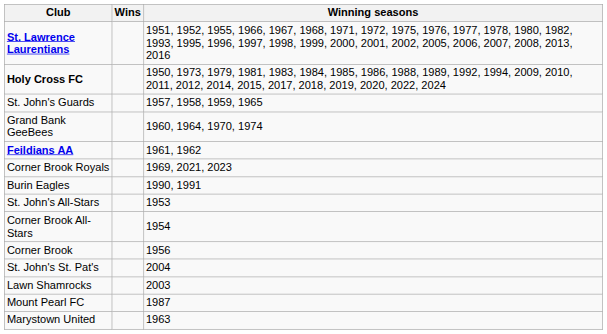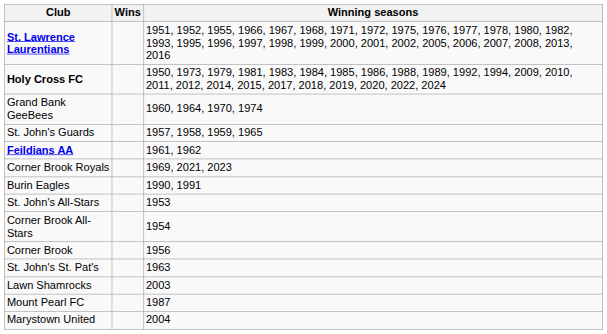 <table class="wikitable">
 <tr>
 <th style="width:18%;">Club</th>
 <th>Wins</th>
 <th>Winning seasons</th>
 </tr>
 <tr>
 <td><strong><a href='#'>St. Lawrence Laurentians</a></strong></td>
 <td></td>
 <td>1951, 1952, 1955, 1966, 1967, 1968, 1971, 1972, 1975, 1976, 1977, 1978, 1980, 1982, 1993, 1995, 1996, 1997, 1998, 1999, 2000, 2001, 2002, 2005, 2006, 2007, 2008, 2013, 2016</td>
 </tr>
 <tr>
 <td><strong>Holy Cross FC</strong></td>
 <td></td>
 <td>1950, 1973, 1979, 1981, 1983, 1984, 1985, 1986, 1988, 1989, 1992, 1994, 2009, 2010, 2011, 2012, 2014, 2015, 2017, 2018, 2019, 2020, 2022, 2024</td>
 </tr>
 <tr>
+<td>Grand Bank GeeBees</td>
+<td></td>
+<td>1960, 1964, 1970, 1974</td>
+</tr>
+<tr>
 <td>St. John's Guards</td>
 <td></td>
 <td>1957, 1958, 1959, 1965</td>
-</tr>
-<tr>
-<td>Grand Bank GeeBees</td>
-<td></td>
-<td>1960, 1964, 1970, 1974</td>
 </tr>
 <tr>
 <td><strong><a href='#'>Feildians AA</a></strong></td>
 <td></td>
 <td>1961, 1962</td>
 </tr>
 <tr>
 <td>Corner Brook Royals</td>
 <td></td>
 <td>1969, 2021, 2023</td>
 </tr>
 <tr>
 <td>Burin Eagles</td>
 <td></td>
 <td>1990, 1991</td>
 </tr>
 <tr>
 <td>St. John's All-Stars</td>
 <td></td>
 <td>1953</td>
 </tr>
 <tr>
 <td>Corner Brook All-Stars</td>
 <td></td>
 <td>1954</td>
 </tr>
 <tr>
 <td>Corner Brook</td>
 <td></td>
 <td>1956</td>
 </tr>
 <tr>
 <td>St. John's St. Pat's</td>
 <td></td>
-<td>2004</td>
+<td>1963</td>
 </tr>
 <tr>
 <td>Lawn Shamrocks</td>
 <td></td>
 <td>2003</td>
 </tr>
 <tr>
 <td>Mount Pearl FC</td>
 <td></td>
 <td>1987</td>
 </tr>
 <tr>
 <td>Marystown United</td>
 <td></td>
-<td>1963</td>
+<td>2004</td>
 </tr>
 </table>
